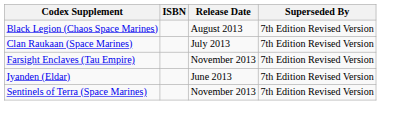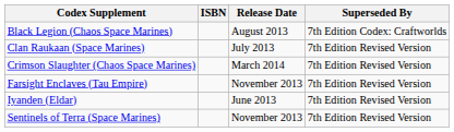 <table class="wikitable mw-collapsible mw-collapsed sortable">
 <tr>
 <th>Codex Supplement</th>
 <th>ISBN</th>
 <th>Release Date</th>
 <th>Superseded By</th>
 </tr>
 <tr>
 <td><a href='#'>Black Legion (Chaos Space Marines)</a></td>
 <td></td>
 <td>August 2013</td>
-<td>7th Edition Revised Version</td>
+<td>7th Edition Codex: Craftworlds</td>
 </tr>
 <tr>
 <td><a href='#'>Clan Raukaan (Space Marines)</a></td>
 <td></td>
 <td>July 2013</td>
+<td>7th Edition Revised Version</td>
+</tr>
+<tr>
+<td><a href='#'>Crimson Slaughter (Chaos Space Marines)</a></td>
+<td></td>
+<td>March 2014</td>
 <td>7th Edition Revised Version</td>
 </tr>
 <tr>
 <td><a href='#'>Farsight Enclaves (Tau Empire)</a></td>
 <td></td>
 <td>November 2013</td>
 <td>7th Edition Revised Version</td>
 </tr>
 <tr>
 <td><a href='#'>Iyanden (Eldar)</a></td>
 <td></td>
 <td>June 2013</td>
 <td>7th Edition Revised Version</td>
 </tr>
 <tr>
 <td><a href='#'>Sentinels of Terra (Space Marines)</a></td>
 <td></td>
 <td>November 2013</td>
 <td>7th Edition Revised Version</td>
 </tr>
 </table>
